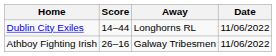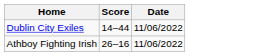 <table class="wikitable">
 <tr>
 <th>Home</th>
 <th>Score</th>
-<th>Away</th>
 <th>Date</th>
 </tr>
 <tr>
 <td> <a href='#'>Dublin City Exiles</a></td>
 <td>14–44</td>
-<td> Longhorns RL</td>
 <td>11/06/2022</td>
 </tr>
 <tr>
 <td> Athboy Fighting Irish</td>
 <td>26–16</td>
-<td> Galway Tribesmen</td>
 <td>11/06/2022</td>
 </tr>
 </table>
